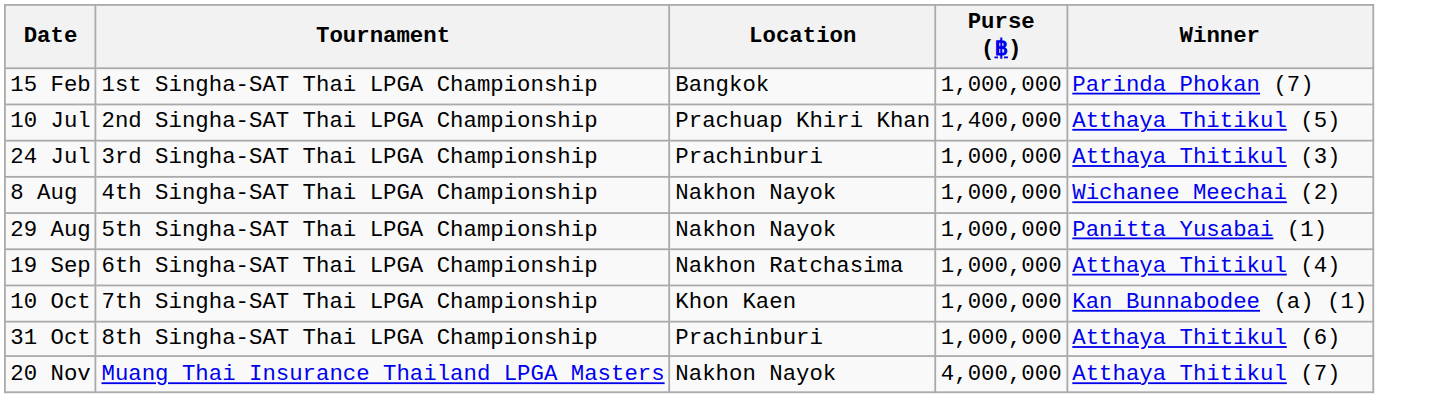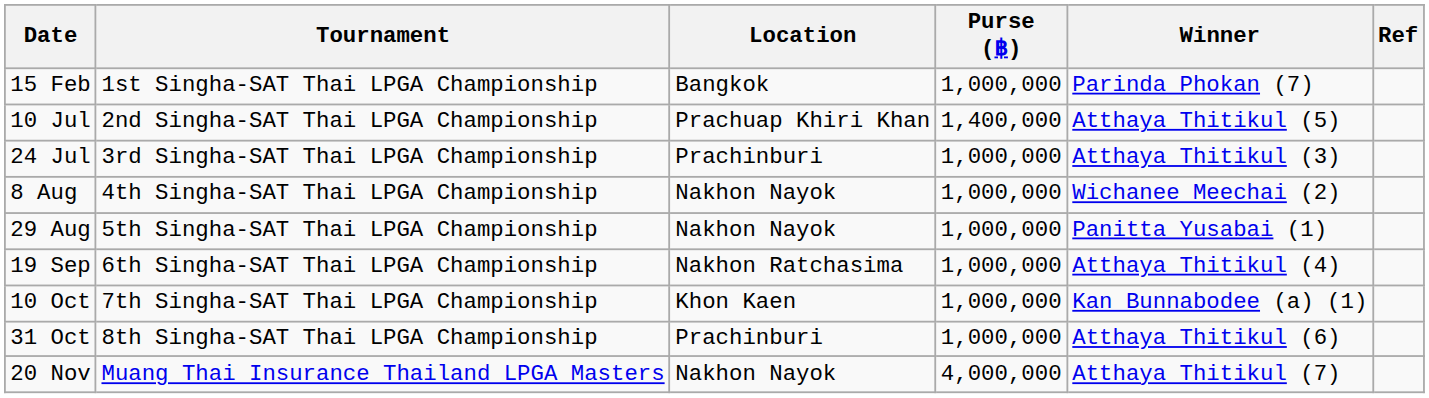 <table class="wikitable" style="font-size:95%;">
 <tr>
 <th>Date</th>
 <th>Tournament</th>
 <th>Location</th>
 <th>Purse<br>(<a href='#'>฿</a>)</th>
 <th>Winner</th>
+<th>Ref</th>
 </tr>
 <tr>
 <td>15 Feb</td>
 <td>1st Singha-SAT Thai LPGA Championship</td>
 <td>Bangkok</td>
 <td>1,000,000</td>
 <td> <a href='#'>Parinda Phokan</a> (7)</td>
+<td></td>
 </tr>
 <tr>
 <td>10 Jul</td>
 <td>2nd Singha-SAT Thai LPGA Championship</td>
 <td>Prachuap Khiri Khan</td>
 <td>1,400,000</td>
 <td> <a href='#'>Atthaya Thitikul</a> (5)</td>
+<td></td>
 </tr>
 <tr>
 <td>24 Jul</td>
 <td>3rd Singha-SAT Thai LPGA Championship</td>
 <td>Prachinburi</td>
 <td>1,000,000</td>
 <td> <a href='#'>Atthaya Thitikul</a> (3)</td>
+<td></td>
 </tr>
 <tr>
 <td>8 Aug</td>
 <td>4th Singha-SAT Thai LPGA Championship</td>
 <td>Nakhon Nayok</td>
 <td>1,000,000</td>
 <td> <a href='#'>Wichanee Meechai</a> (2)</td>
+<td></td>
 </tr>
 <tr>
 <td>29 Aug</td>
 <td>5th Singha-SAT Thai LPGA Championship</td>
 <td>Nakhon Nayok</td>
 <td>1,000,000</td>
 <td> <a href='#'>Panitta Yusabai</a> (1)</td>
+<td></td>
 </tr>
 <tr>
 <td>19 Sep</td>
 <td>6th Singha-SAT Thai LPGA Championship</td>
 <td>Nakhon Ratchasima</td>
 <td>1,000,000</td>
 <td> <a href='#'>Atthaya Thitikul</a> (4)</td>
+<td></td>
 </tr>
 <tr>
 <td>10 Oct</td>
 <td>7th Singha-SAT Thai LPGA Championship</td>
 <td>Khon Kaen</td>
 <td>1,000,000</td>
 <td> <a href='#'>Kan Bunnabodee</a> (a) (1)</td>
+<td></td>
 </tr>
 <tr>
 <td>31 Oct</td>
 <td>8th Singha-SAT Thai LPGA Championship</td>
 <td>Prachinburi</td>
 <td>1,000,000</td>
 <td> <a href='#'>Atthaya Thitikul</a> (6)</td>
+<td></td>
 </tr>
 <tr>
 <td>20 Nov</td>
 <td><a href='#'>Muang Thai Insurance Thailand LPGA Masters</a></td>
 <td>Nakhon Nayok</td>
 <td>4,000,000</td>
 <td> <a href='#'>Atthaya Thitikul</a> (7)</td>
+<td></td>
 </tr>
 </table>
